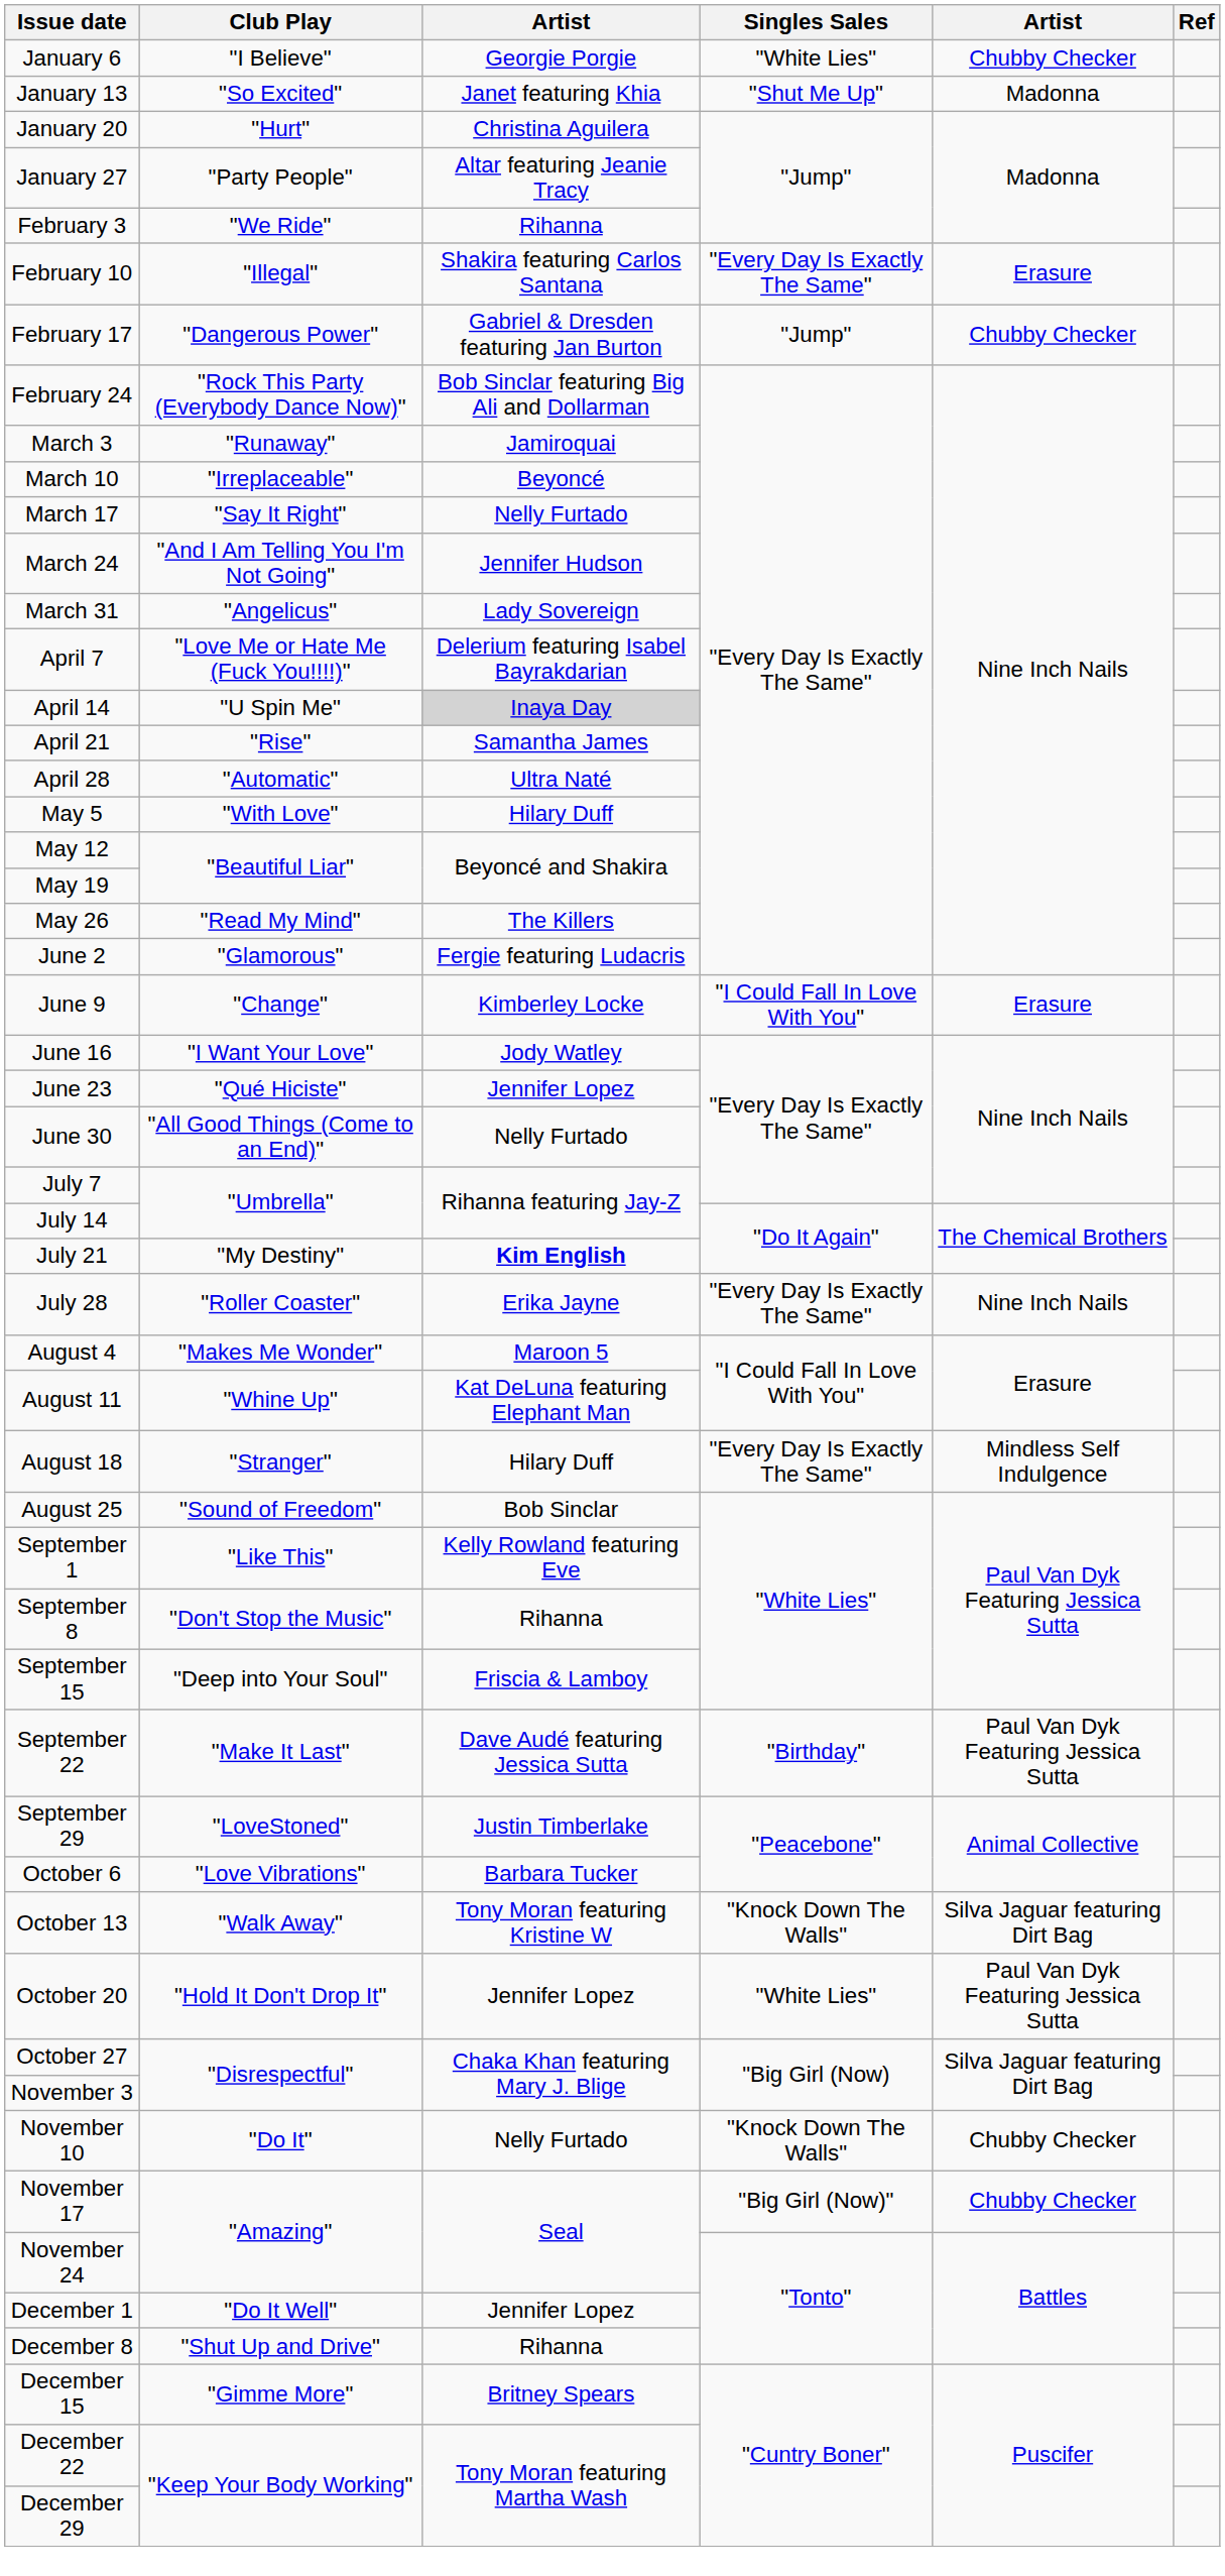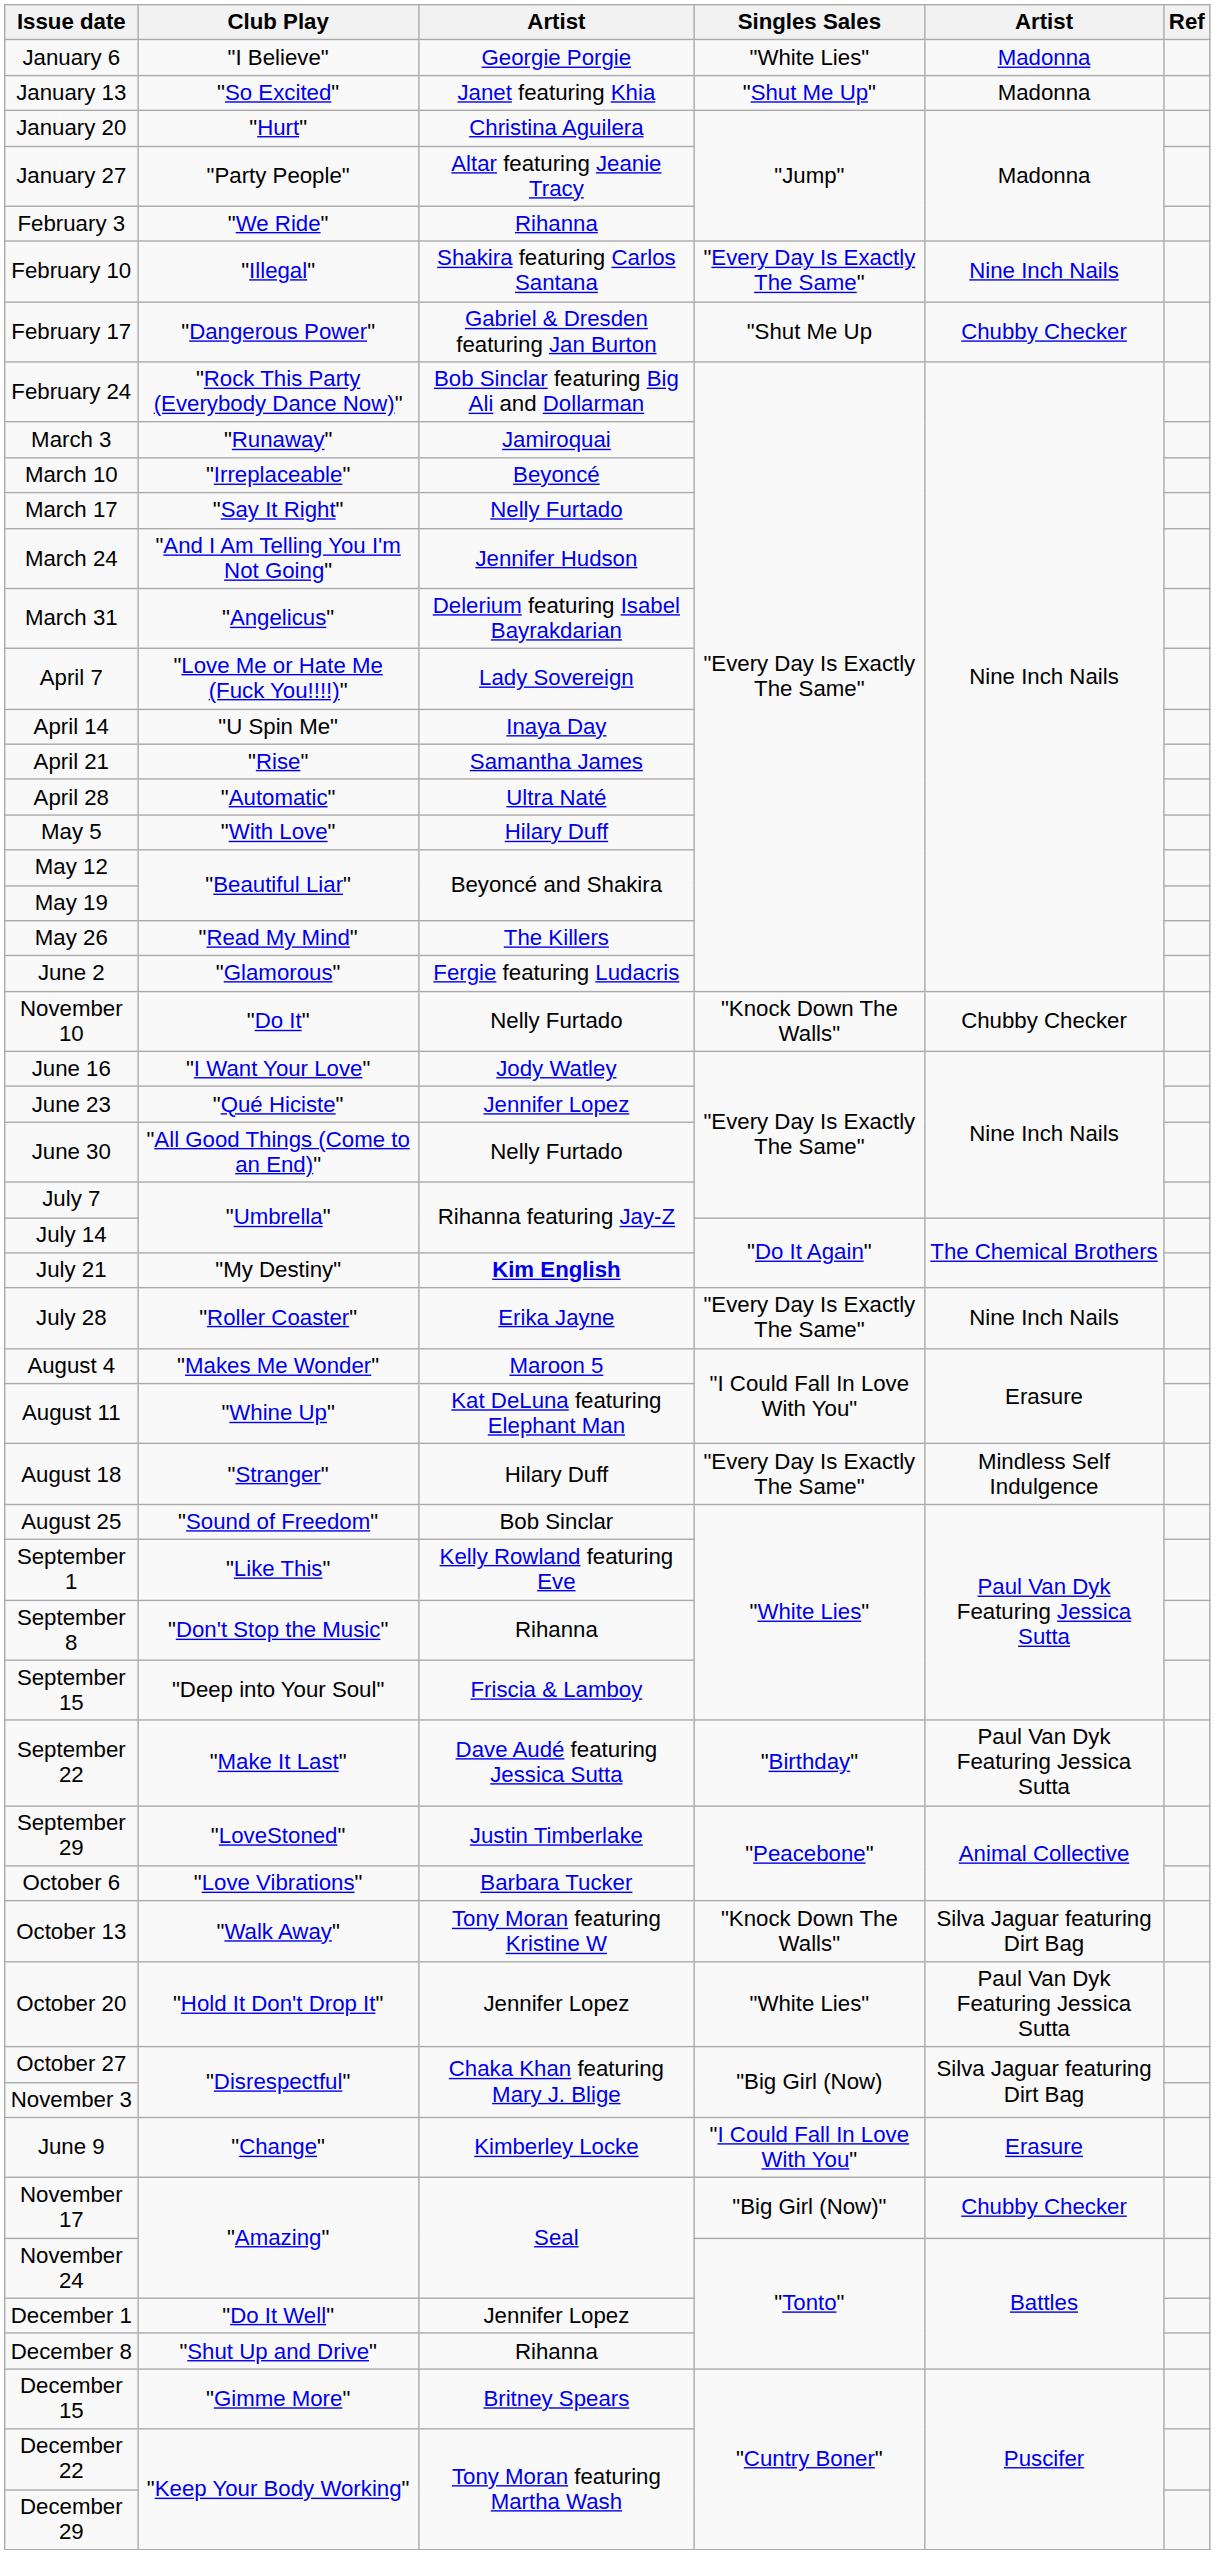 <table class="wikitable" style="text-align: center;">
 <tr>
 <th>Issue date</th>
 <th>Club Play</th>
 <th>Artist</th>
 <th>Singles Sales</th>
 <th>Artist</th>
 <th>Ref</th>
 </tr>
 <tr>
 <td>January 6</td>
 <td>"I Believe"</td>
 <td><a href='#'>Georgie Porgie</a></td>
 <td>"White Lies"</td>
-<td><a href='#'>Chubby Checker</a></td>
+<td><a href='#'>Madonna</a></td>
 <td></td>
 </tr>
 <tr>
 <td>January 13</td>
 <td>"<a href='#'>So Excited</a>"</td>
 <td><a href='#'>Janet</a> featuring <a href='#'>Khia</a></td>
 <td>"<a href='#'>Shut Me Up</a>"</td>
 <td>Madonna</td>
 <td></td>
 </tr>
 <tr>
 <td>January 20</td>
 <td>"<a href='#'>Hurt</a>"</td>
 <td><a href='#'>Christina Aguilera</a></td>
 <td rowspan="3">"Jump"</td>
 <td rowspan="3">Madonna</td>
 <td></td>
 </tr>
 <tr>
 <td>January 27</td>
 <td>"Party People"</td>
 <td><a href='#'>Altar</a> featuring <a href='#'>Jeanie Tracy</a></td>
 <td></td>
 </tr>
 <tr>
 <td>February 3</td>
 <td>"<a href='#'>We Ride</a>"</td>
 <td><a href='#'>Rihanna</a></td>
 <td></td>
 </tr>
 <tr>
 <td>February 10</td>
 <td>"<a href='#'>Illegal</a>"</td>
 <td><a href='#'>Shakira</a> featuring <a href='#'>Carlos Santana</a></td>
 <td>"<a href='#'>Every Day Is Exactly The Same</a>"</td>
-<td><a href='#'>Erasure</a></td>
+<td><a href='#'>Nine Inch Nails</a></td>
 <td></td>
 </tr>
 <tr>
 <td>February 17</td>
 <td>"<a href='#'>Dangerous Power</a>"</td>
 <td><a href='#'>Gabriel & Dresden</a> featuring <a href='#'>Jan Burton</a></td>
-<td>"Jump"</td>
+<td>"Shut Me Up</td>
 <td><a href='#'>Chubby Checker</a></td>
 <td></td>
 </tr>
 <tr>
 <td>February 24</td>
 <td>"<a href='#'>Rock This Party (Everybody Dance Now)</a>"</td>
 <td><a href='#'>Bob Sinclar</a> featuring <a href='#'>Big Ali</a> and <a href='#'>Dollarman</a></td>
 <td rowspan="15">"Every Day Is Exactly The Same"</td>
 <td rowspan="15">Nine Inch Nails</td>
 <td></td>
 </tr>
 <tr>
 <td>March 3</td>
 <td>"<a href='#'>Runaway</a>"</td>
 <td><a href='#'>Jamiroquai</a></td>
 <td></td>
 </tr>
 <tr>
 <td>March 10</td>
 <td>"<a href='#'>Irreplaceable</a>"</td>
 <td><a href='#'>Beyoncé</a></td>
 <td></td>
 </tr>
 <tr>
 <td>March 17</td>
 <td>"<a href='#'>Say It Right</a>"</td>
 <td><a href='#'>Nelly Furtado</a></td>
 <td></td>
 </tr>
 <tr>
 <td>March 24</td>
 <td>"<a href='#'>And I Am Telling You I'm Not Going</a>"</td>
 <td><a href='#'>Jennifer Hudson</a></td>
 <td></td>
 </tr>
 <tr>
 <td>March 31</td>
 <td>"<a href='#'>Angelicus</a>"</td>
-<td><a href='#'>Lady Sovereign</a></td>
+<td><a href='#'>Delerium</a> featuring <a href='#'>Isabel Bayrakdarian</a></td>
 <td></td>
 </tr>
 <tr>
 <td>April 7</td>
 <td>"<a href='#'>Love Me or Hate Me (Fuck You!!!!)</a>"</td>
-<td><a href='#'>Delerium</a> featuring <a href='#'>Isabel Bayrakdarian</a></td>
+<td><a href='#'>Lady Sovereign</a></td>
 <td></td>
 </tr>
 <tr>
 <td>April 14</td>
 <td>"U Spin Me"</td>
-<td style="background: lightgrey;"><a href='#'>Inaya Day</a></td>
+<td><a href='#'>Inaya Day</a></td>
 <td></td>
 </tr>
 <tr>
 <td>April 21</td>
 <td>"<a href='#'>Rise</a>"</td>
 <td><a href='#'>Samantha James</a></td>
 <td></td>
 </tr>
 <tr>
 <td>April 28</td>
 <td>"<a href='#'>Automatic</a>"</td>
 <td><a href='#'>Ultra Naté</a></td>
 <td></td>
 </tr>
 <tr>
 <td>May 5</td>
 <td>"<a href='#'>With Love</a>"</td>
 <td><a href='#'>Hilary Duff</a></td>
 <td></td>
 </tr>
 <tr>
 <td>May 12</td>
 <td rowspan="2">"<a href='#'>Beautiful Liar</a>"</td>
 <td rowspan="2">Beyoncé and Shakira</td>
 <td></td>
 </tr>
 <tr>
 <td>May 19</td>
 <td></td>
 </tr>
 <tr>
 <td>May 26</td>
 <td>"<a href='#'>Read My Mind</a>"</td>
 <td><a href='#'>The Killers</a></td>
 <td></td>
 </tr>
 <tr>
 <td>June 2</td>
 <td>"<a href='#'>Glamorous</a>"</td>
 <td><a href='#'>Fergie</a> featuring <a href='#'>Ludacris</a></td>
 <td></td>
 </tr>
 <tr>
-<td>June 9</td>
-<td>"<a href='#'>Change</a>"</td>
-<td><a href='#'>Kimberley Locke</a></td>
-<td>"<a href='#'>I Could Fall In Love With You</a>"</td>
-<td><a href='#'>Erasure</a></td>
+<td>November 10</td>
+<td>"<a href='#'>Do It</a>"</td>
+<td>Nelly Furtado</td>
+<td>"Knock Down The Walls"</td>
+<td>Chubby Checker</td>
 <td></td>
 </tr>
 <tr>
 <td>June 16</td>
 <td>"<a href='#'>I Want Your Love</a>"</td>
 <td><a href='#'>Jody Watley</a></td>
 <td rowspan="4">"Every Day Is Exactly The Same"</td>
 <td rowspan="4">Nine Inch Nails</td>
 <td></td>
 </tr>
 <tr>
 <td>June 23</td>
 <td>"<a href='#'>Qué Hiciste</a>"</td>
 <td><a href='#'>Jennifer Lopez</a></td>
 <td></td>
 </tr>
 <tr>
 <td>June 30</td>
 <td>"<a href='#'>All Good Things (Come to an End)</a>"</td>
 <td>Nelly Furtado</td>
 <td></td>
 </tr>
 <tr>
 <td>July 7</td>
 <td rowspan="2">"<a href='#'>Umbrella</a>"</td>
 <td rowspan="2">Rihanna featuring <a href='#'>Jay-Z</a></td>
 <td></td>
 </tr>
 <tr>
 <td>July 14</td>
 <td rowspan="2">"<a href='#'>Do It Again</a>"</td>
 <td rowspan="2"><a href='#'>The Chemical Brothers</a></td>
 <td></td>
 </tr>
 <tr>
 <td>July 21</td>
 <td>"My Destiny"</td>
 <td><strong><a href='#'>Kim English</a></strong></td>
 <td></td>
 </tr>
 <tr>
 <td>July 28</td>
 <td>"<a href='#'>Roller Coaster</a>"</td>
 <td><a href='#'>Erika Jayne</a></td>
 <td>"Every Day Is Exactly The Same"</td>
 <td>Nine Inch Nails</td>
 <td></td>
 </tr>
 <tr>
 <td>August 4</td>
 <td>"<a href='#'>Makes Me Wonder</a>"</td>
 <td><a href='#'>Maroon 5</a></td>
 <td rowspan="2">"I Could Fall In Love With You"</td>
 <td rowspan="2">Erasure</td>
 <td></td>
 </tr>
 <tr>
 <td>August 11</td>
 <td>"<a href='#'>Whine Up</a>"</td>
 <td><a href='#'>Kat DeLuna</a> featuring <a href='#'>Elephant Man</a></td>
 <td></td>
 </tr>
 <tr>
 <td>August 18</td>
 <td>"<a href='#'>Stranger</a>"</td>
 <td>Hilary Duff</td>
 <td>"Every Day Is Exactly The Same"</td>
 <td>Mindless Self Indulgence</td>
 <td></td>
 </tr>
 <tr>
 <td>August 25</td>
 <td>"<a href='#'>Sound of Freedom</a>"</td>
 <td>Bob Sinclar</td>
 <td rowspan="4">"<a href='#'>White Lies</a>"</td>
 <td rowspan="4"><a href='#'>Paul Van Dyk</a> Featuring <a href='#'>Jessica Sutta</a></td>
 <td></td>
 </tr>
 <tr>
 <td>September 1</td>
 <td>"<a href='#'>Like This</a>"</td>
 <td><a href='#'>Kelly Rowland</a> featuring <a href='#'>Eve</a></td>
 <td></td>
 </tr>
 <tr>
 <td>September 8</td>
 <td>"<a href='#'>Don't Stop the Music</a>"</td>
 <td>Rihanna</td>
 <td></td>
 </tr>
 <tr>
 <td>September 15</td>
 <td>"Deep into Your Soul"</td>
 <td><a href='#'>Friscia & Lamboy</a></td>
 <td></td>
 </tr>
 <tr>
 <td>September 22</td>
 <td>"<a href='#'>Make It Last</a>"</td>
 <td><a href='#'>Dave Audé</a> featuring <a href='#'>Jessica Sutta</a></td>
 <td>"<a href='#'>Birthday</a>"</td>
 <td>Paul Van Dyk Featuring Jessica Sutta</td>
 <td></td>
 </tr>
 <tr>
 <td>September 29</td>
 <td>"<a href='#'>LoveStoned</a>"</td>
 <td><a href='#'>Justin Timberlake</a></td>
 <td rowspan="2">"<a href='#'>Peacebone</a>"</td>
 <td rowspan="2"><a href='#'>Animal Collective</a></td>
 <td></td>
 </tr>
 <tr>
 <td>October 6</td>
 <td>"<a href='#'>Love Vibrations</a>"</td>
 <td><a href='#'>Barbara Tucker</a></td>
 <td></td>
 </tr>
 <tr>
 <td>October 13</td>
 <td>"<a href='#'>Walk Away</a>"</td>
 <td><a href='#'>Tony Moran</a> featuring <a href='#'>Kristine W</a></td>
 <td>"Knock Down The Walls"</td>
 <td>Silva Jaguar featuring Dirt Bag</td>
 <td></td>
 </tr>
 <tr>
 <td>October 20</td>
 <td>"<a href='#'>Hold It Don't Drop It</a>"</td>
 <td>Jennifer Lopez</td>
 <td>"White Lies"</td>
 <td>Paul Van Dyk Featuring Jessica Sutta</td>
 <td></td>
 </tr>
 <tr>
 <td>October 27</td>
 <td rowspan="2">"<a href='#'>Disrespectful</a>"</td>
 <td rowspan="2"><a href='#'>Chaka Khan</a> featuring <a href='#'>Mary J. Blige</a></td>
 <td rowspan="2">"Big Girl (Now)</td>
 <td rowspan="2">Silva Jaguar featuring Dirt Bag</td>
 <td></td>
 </tr>
 <tr>
 <td>November 3</td>
 <td></td>
 </tr>
 <tr>
-<td>November 10</td>
-<td>"<a href='#'>Do It</a>"</td>
-<td>Nelly Furtado</td>
-<td>"Knock Down The Walls"</td>
-<td>Chubby Checker</td>
+<td>June 9</td>
+<td>"<a href='#'>Change</a>"</td>
+<td><a href='#'>Kimberley Locke</a></td>
+<td>"<a href='#'>I Could Fall In Love With You</a>"</td>
+<td><a href='#'>Erasure</a></td>
 <td></td>
 </tr>
 <tr>
 <td>November 17</td>
 <td rowspan="2">"<a href='#'>Amazing</a>"</td>
 <td rowspan="2"><a href='#'>Seal</a></td>
 <td>"Big Girl (Now)"</td>
 <td><a href='#'>Chubby Checker</a></td>
 <td></td>
 </tr>
 <tr>
 <td>November 24</td>
 <td rowspan="3">"<a href='#'>Tonto</a>"</td>
 <td rowspan="3"><a href='#'>Battles</a></td>
 <td></td>
 </tr>
 <tr>
 <td>December 1</td>
 <td>"<a href='#'>Do It Well</a>"</td>
 <td>Jennifer Lopez</td>
 <td></td>
 </tr>
 <tr>
 <td>December 8</td>
 <td>"<a href='#'>Shut Up and Drive</a>"</td>
 <td>Rihanna</td>
 <td></td>
 </tr>
 <tr>
 <td>December 15</td>
 <td>"<a href='#'>Gimme More</a>"</td>
 <td><a href='#'>Britney Spears</a></td>
 <td rowspan="3">"<a href='#'>Cuntry Boner</a>"</td>
 <td rowspan="3"><a href='#'>Puscifer</a></td>
 <td></td>
 </tr>
 <tr>
 <td>December 22</td>
 <td rowspan="2">"<a href='#'>Keep Your Body Working</a>"</td>
 <td rowspan="2"><a href='#'>Tony Moran</a> featuring <a href='#'>Martha Wash</a></td>
 <td></td>
 </tr>
 <tr>
 <td>December 29</td>
 <td></td>
 </tr>
 <tr>
 </tr>
 </table>
